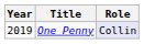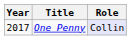 <table class="wikitable">
 <tr>
 <th>Year</th>
 <th>Title</th>
 <th>Role</th>
 </tr>
 <tr>
-<td>2019</td>
+<td>2017</td>
 <td><em><a href='#'>One Penny</a></em></td>
 <td style="background: lavender;">Collin</td>
 </tr>
 </table>
